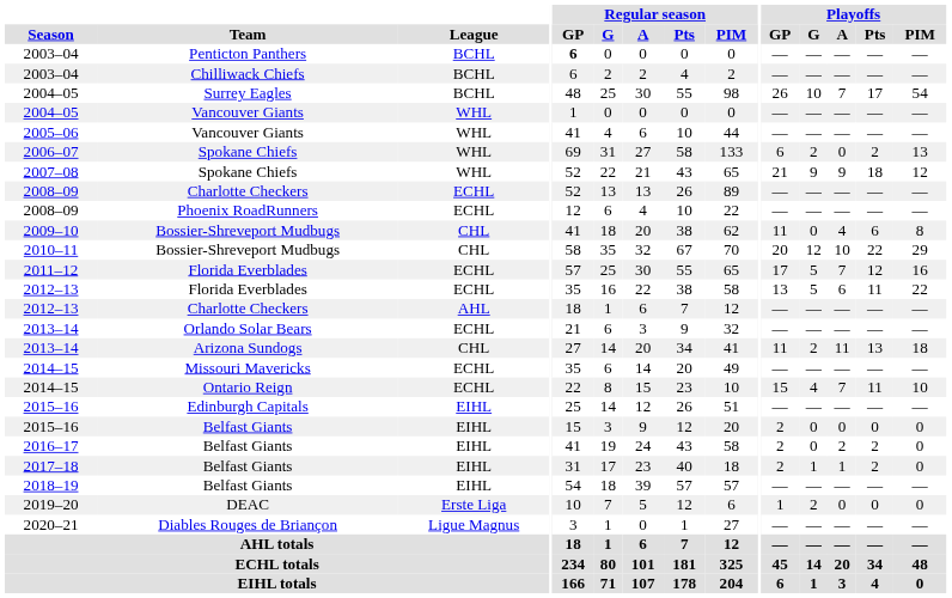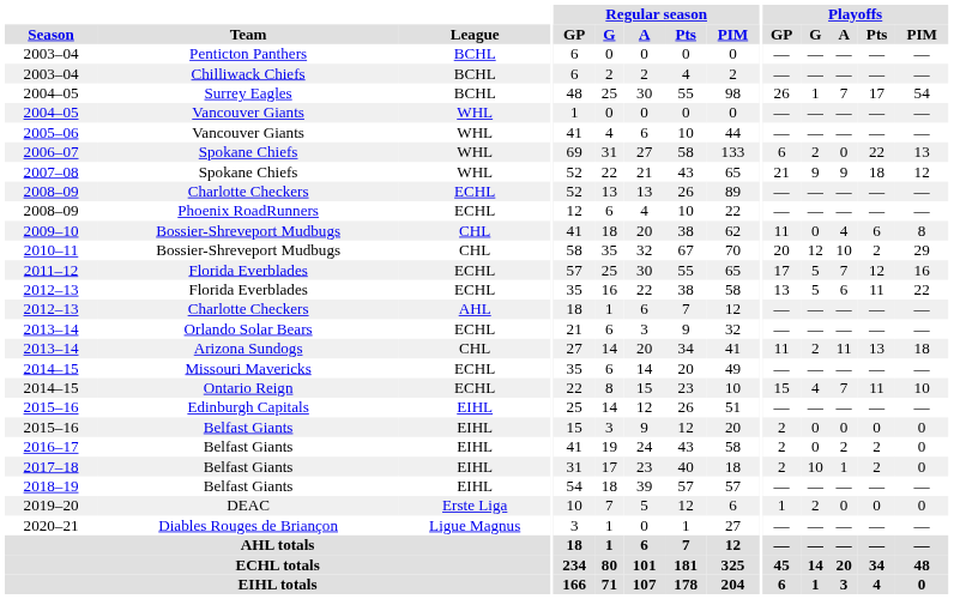 <table border="0" cellpadding="1" cellspacing="0" style="text-align:center; width:60em">
 <tr bgcolor="#e0e0e0">
 <th colspan="3" bgcolor="#ffffff"></th>
 <th rowspan="99" bgcolor="#ffffff"></th>
 <th colspan="5"><a href='#'>Regular season</a></th>
 <th rowspan="99" bgcolor="#ffffff"></th>
 <th colspan="5"><a href='#'>Playoffs</a></th>
 </tr>
 <tr bgcolor="#e0e0e0">
 <th><a href='#'>Season</a></th>
 <th>Team</th>
 <th>League</th>
 <th>GP</th>
 <th><a href='#'>G</a></th>
 <th><a href='#'>A</a></th>
 <th><a href='#'>Pts</a></th>
 <th><a href='#'>PIM</a></th>
 <th>GP</th>
 <th>G</th>
 <th>A</th>
 <th>Pts</th>
 <th>PIM</th>
 </tr>
 <tr>
 <td>2003–04</td>
 <td><a href='#'>Penticton Panthers</a></td>
 <td><a href='#'>BCHL</a></td>
-<td><strong>6</strong></td>
+<td>6</td>
 <td>0</td>
 <td>0</td>
 <td>0</td>
 <td>0</td>
 <td>—</td>
 <td>—</td>
 <td>—</td>
 <td>—</td>
 <td>—</td>
 </tr>
 <tr bgcolor="#f0f0f0">
 <td>2003–04</td>
 <td><a href='#'>Chilliwack Chiefs</a></td>
 <td>BCHL</td>
 <td>6</td>
 <td>2</td>
 <td>2</td>
 <td>4</td>
 <td>2</td>
 <td>—</td>
 <td>—</td>
 <td>—</td>
 <td>—</td>
 <td>—</td>
 </tr>
 <tr>
 <td>2004–05</td>
 <td><a href='#'>Surrey Eagles</a></td>
 <td>BCHL</td>
 <td>48</td>
 <td>25</td>
 <td>30</td>
 <td>55</td>
 <td>98</td>
 <td>26</td>
-<td>10</td>
+<td>1</td>
 <td>7</td>
 <td>17</td>
 <td>54</td>
 </tr>
 <tr bgcolor="#f0f0f0">
 <td><a href='#'>2004–05</a></td>
 <td><a href='#'>Vancouver Giants</a></td>
 <td><a href='#'>WHL</a></td>
 <td>1</td>
 <td>0</td>
 <td>0</td>
 <td>0</td>
 <td>0</td>
 <td>—</td>
 <td>—</td>
 <td>—</td>
 <td>—</td>
 <td>—</td>
 </tr>
 <tr>
 <td><a href='#'>2005–06</a></td>
 <td>Vancouver Giants</td>
 <td>WHL</td>
 <td>41</td>
 <td>4</td>
 <td>6</td>
 <td>10</td>
 <td>44</td>
 <td>—</td>
 <td>—</td>
 <td>—</td>
 <td>—</td>
 <td>—</td>
 </tr>
 <tr bgcolor="#f0f0f0">
 <td><a href='#'>2006–07</a></td>
 <td><a href='#'>Spokane Chiefs</a></td>
 <td>WHL</td>
 <td>69</td>
 <td>31</td>
 <td>27</td>
 <td>58</td>
 <td>133</td>
 <td>6</td>
 <td>2</td>
 <td>0</td>
-<td>2</td>
+<td>22</td>
 <td>13</td>
 </tr>
 <tr>
 <td><a href='#'>2007–08</a></td>
 <td>Spokane Chiefs</td>
 <td>WHL</td>
 <td>52</td>
 <td>22</td>
 <td>21</td>
 <td>43</td>
 <td>65</td>
 <td>21</td>
 <td>9</td>
 <td>9</td>
 <td>18</td>
 <td>12</td>
 </tr>
 <tr bgcolor="#f0f0f0">
 <td><a href='#'>2008–09</a></td>
 <td><a href='#'>Charlotte Checkers</a></td>
 <td><a href='#'>ECHL</a></td>
 <td>52</td>
 <td>13</td>
 <td>13</td>
 <td>26</td>
 <td>89</td>
 <td>—</td>
 <td>—</td>
 <td>—</td>
 <td>—</td>
 <td>—</td>
 </tr>
 <tr>
 <td>2008–09</td>
 <td><a href='#'>Phoenix RoadRunners</a></td>
 <td>ECHL</td>
 <td>12</td>
 <td>6</td>
 <td>4</td>
 <td>10</td>
 <td>22</td>
 <td>—</td>
 <td>—</td>
 <td>—</td>
 <td>—</td>
 <td>—</td>
 </tr>
 <tr bgcolor="#f0f0f0">
 <td><a href='#'>2009–10</a></td>
 <td><a href='#'>Bossier-Shreveport Mudbugs</a></td>
 <td><a href='#'>CHL</a></td>
 <td>41</td>
 <td>18</td>
 <td>20</td>
 <td>38</td>
 <td>62</td>
 <td>11</td>
 <td>0</td>
 <td>4</td>
 <td>6</td>
 <td>8</td>
 </tr>
 <tr>
 <td><a href='#'>2010–11</a></td>
 <td>Bossier-Shreveport Mudbugs</td>
 <td>CHL</td>
 <td>58</td>
 <td>35</td>
 <td>32</td>
 <td>67</td>
 <td>70</td>
 <td>20</td>
 <td>12</td>
 <td>10</td>
-<td>22</td>
+<td>2</td>
 <td>29</td>
 </tr>
 <tr bgcolor="#f0f0f0">
 <td><a href='#'>2011–12</a></td>
 <td><a href='#'>Florida Everblades</a></td>
 <td>ECHL</td>
 <td>57</td>
 <td>25</td>
 <td>30</td>
 <td>55</td>
 <td>65</td>
 <td>17</td>
 <td>5</td>
 <td>7</td>
 <td>12</td>
 <td>16</td>
 </tr>
 <tr>
 <td><a href='#'>2012–13</a></td>
 <td>Florida Everblades</td>
 <td>ECHL</td>
 <td>35</td>
 <td>16</td>
 <td>22</td>
 <td>38</td>
 <td>58</td>
 <td>13</td>
 <td>5</td>
 <td>6</td>
 <td>11</td>
 <td>22</td>
 </tr>
 <tr bgcolor="#f0f0f0">
 <td><a href='#'>2012–13</a></td>
 <td><a href='#'>Charlotte Checkers</a></td>
 <td><a href='#'>AHL</a></td>
 <td>18</td>
 <td>1</td>
 <td>6</td>
 <td>7</td>
 <td>12</td>
 <td>—</td>
 <td>—</td>
 <td>—</td>
 <td>—</td>
 <td>—</td>
 </tr>
 <tr>
 <td><a href='#'>2013–14</a></td>
 <td><a href='#'>Orlando Solar Bears</a></td>
 <td>ECHL</td>
 <td>21</td>
 <td>6</td>
 <td>3</td>
 <td>9</td>
 <td>32</td>
 <td>—</td>
 <td>—</td>
 <td>—</td>
 <td>—</td>
 <td>—</td>
 </tr>
 <tr bgcolor="#f0f0f0">
 <td><a href='#'>2013–14</a></td>
 <td><a href='#'>Arizona Sundogs</a></td>
 <td>CHL</td>
 <td>27</td>
 <td>14</td>
 <td>20</td>
 <td>34</td>
 <td>41</td>
 <td>11</td>
 <td>2</td>
 <td>11</td>
 <td>13</td>
 <td>18</td>
 </tr>
 <tr>
 <td><a href='#'>2014–15</a></td>
 <td><a href='#'>Missouri Mavericks</a></td>
 <td>ECHL</td>
 <td>35</td>
 <td>6</td>
 <td>14</td>
 <td>20</td>
 <td>49</td>
 <td>—</td>
 <td>—</td>
 <td>—</td>
 <td>—</td>
 <td>—</td>
 </tr>
 <tr bgcolor="#f0f0f0">
 <td>2014–15</td>
 <td><a href='#'>Ontario Reign</a></td>
 <td>ECHL</td>
 <td>22</td>
 <td>8</td>
 <td>15</td>
 <td>23</td>
 <td>10</td>
 <td>15</td>
 <td>4</td>
 <td>7</td>
 <td>11</td>
 <td>10</td>
 </tr>
 <tr>
 <td><a href='#'>2015–16</a></td>
 <td><a href='#'>Edinburgh Capitals</a></td>
 <td><a href='#'>EIHL</a></td>
 <td>25</td>
 <td>14</td>
 <td>12</td>
 <td>26</td>
 <td>51</td>
 <td>—</td>
 <td>—</td>
 <td>—</td>
 <td>—</td>
 <td>—</td>
 </tr>
 <tr>
 </tr>
 <tr bgcolor="#f0f0f0">
 <td>2015–16</td>
 <td><a href='#'>Belfast Giants</a></td>
 <td>EIHL</td>
 <td>15</td>
 <td>3</td>
 <td>9</td>
 <td>12</td>
 <td>20</td>
 <td>2</td>
 <td>0</td>
 <td>0</td>
 <td>0</td>
 <td>0</td>
 </tr>
 <tr>
 <td><a href='#'>2016–17</a></td>
 <td>Belfast Giants</td>
 <td>EIHL</td>
 <td>41</td>
 <td>19</td>
 <td>24</td>
 <td>43</td>
 <td>58</td>
 <td>2</td>
 <td>0</td>
 <td>2</td>
 <td>2</td>
 <td>0</td>
 </tr>
 <tr>
 </tr>
 <tr bgcolor="#f0f0f0">
 <td><a href='#'>2017–18</a></td>
 <td>Belfast Giants</td>
 <td>EIHL</td>
 <td>31</td>
 <td>17</td>
 <td>23</td>
 <td>40</td>
 <td>18</td>
 <td>2</td>
-<td>1</td>
+<td>10</td>
 <td>1</td>
 <td>2</td>
 <td>0</td>
 </tr>
 <tr>
 <td><a href='#'>2018–19</a></td>
 <td>Belfast Giants</td>
 <td>EIHL</td>
 <td>54</td>
 <td>18</td>
 <td>39</td>
 <td>57</td>
 <td>57</td>
 <td>—</td>
 <td>—</td>
 <td>—</td>
 <td>—</td>
 <td>—</td>
 </tr>
 <tr>
 </tr>
 <tr bgcolor="#f0f0f0">
 <td>2019–20</td>
 <td>DEAC</td>
 <td><a href='#'>Erste Liga</a></td>
 <td>10</td>
 <td>7</td>
 <td>5</td>
 <td>12</td>
 <td>6</td>
 <td>1</td>
 <td>2</td>
 <td>0</td>
 <td>0</td>
 <td>0</td>
 </tr>
 <tr>
 <td>2020–21</td>
 <td><a href='#'>Diables Rouges de Briançon</a></td>
 <td><a href='#'>Ligue Magnus</a></td>
 <td>3</td>
 <td>1</td>
 <td>0</td>
 <td>1</td>
 <td>27</td>
 <td>—</td>
 <td>—</td>
 <td>—</td>
 <td>—</td>
 <td>—</td>
 </tr>
 <tr ALIGN="center" bgcolor="#e0e0e0">
 <th colspan="3">AHL totals</th>
 <th>18</th>
 <th>1</th>
 <th>6</th>
 <th>7</th>
 <th>12</th>
 <th>—</th>
 <th>—</th>
 <th>—</th>
 <th>—</th>
 <th>—</th>
 </tr>
 <tr ALIGN="center" bgcolor="#e0e0e0">
 <th colspan="3">ECHL totals</th>
 <th>234</th>
 <th>80</th>
 <th>101</th>
 <th>181</th>
 <th>325</th>
 <th>45</th>
 <th>14</th>
 <th>20</th>
 <th>34</th>
 <th>48</th>
 </tr>
 <tr ALIGN="center" bgcolor="#e0e0e0">
 <th colspan="3">EIHL totals</th>
 <th>166</th>
 <th>71</th>
 <th>107</th>
 <th>178</th>
 <th>204</th>
 <th>6</th>
 <th>1</th>
 <th>3</th>
 <th>4</th>
 <th>0</th>
 </tr>
 </table>
